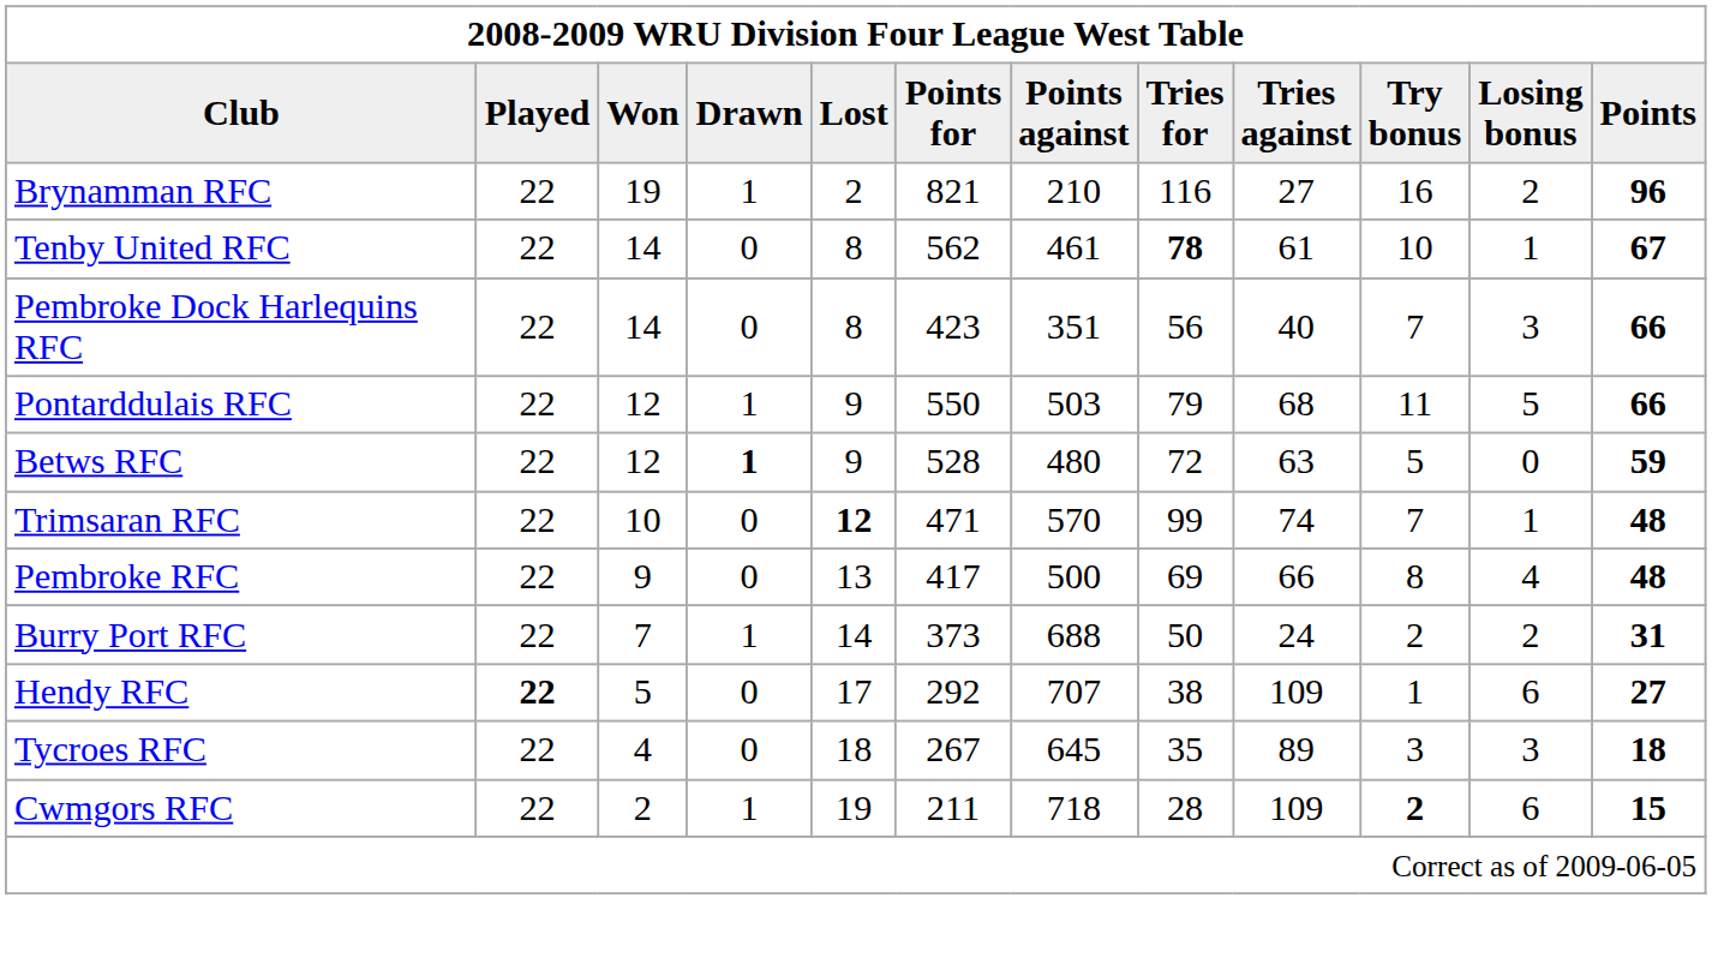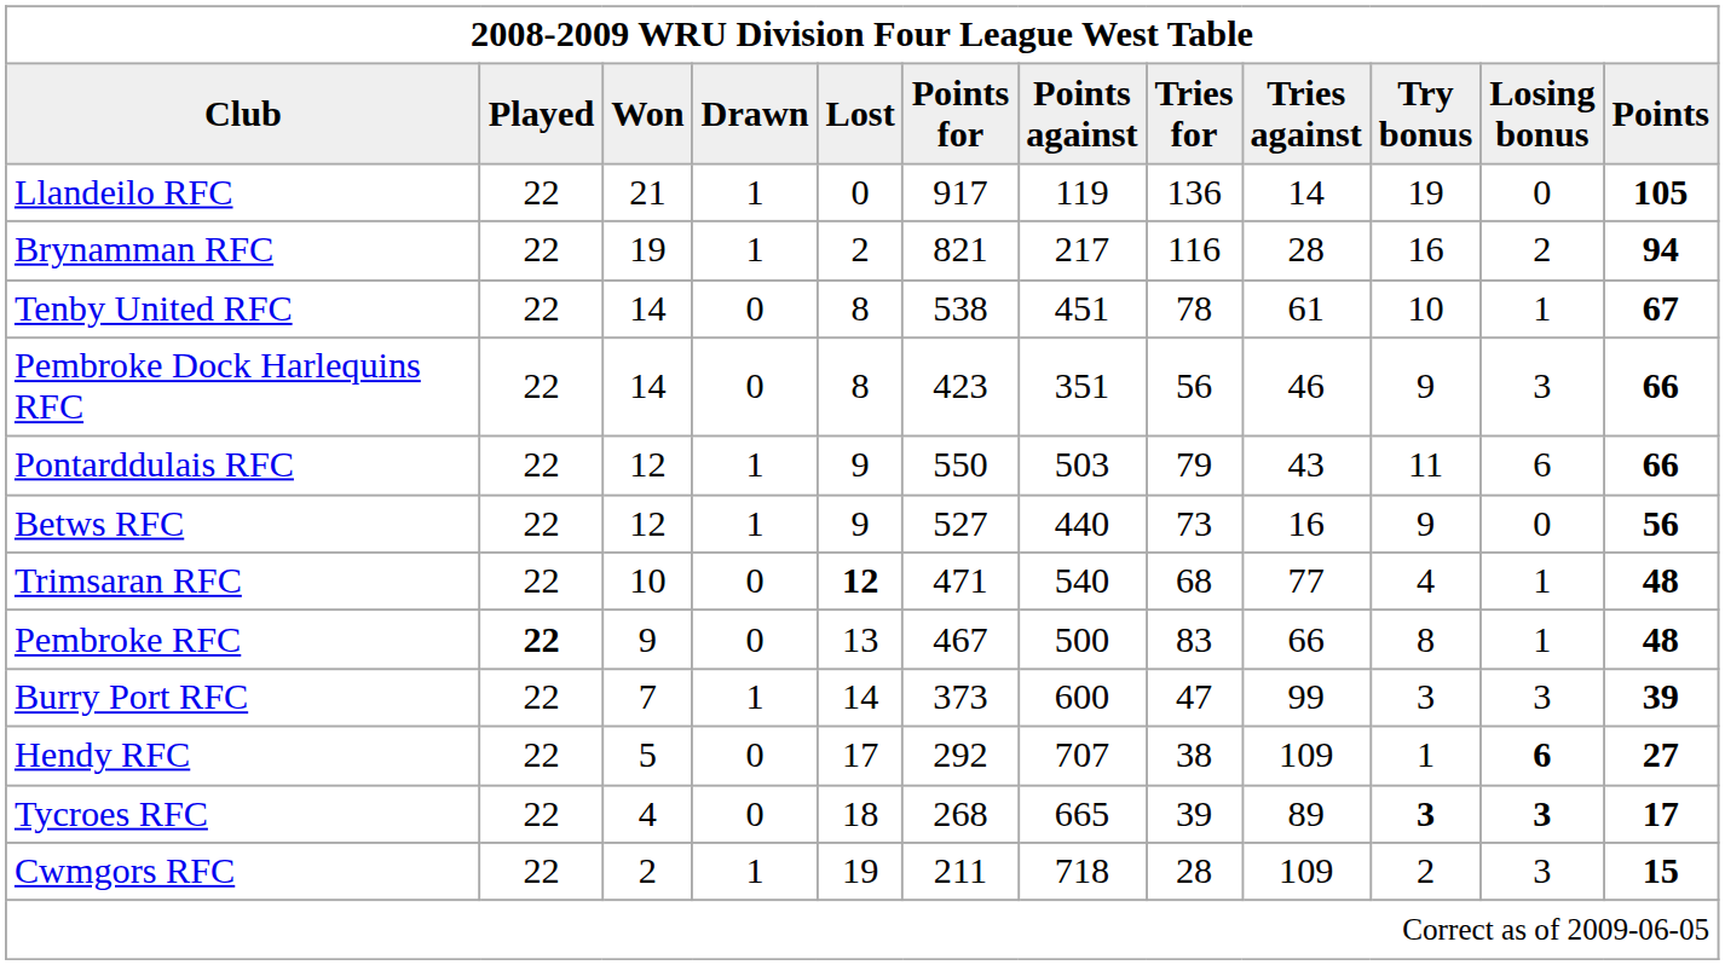 <table class="wikitable" style="float:left; margin-right:15px; text-align: center;">
 <tr>
 <td colspan="12" style="background:#fff;" cellpadding="0" cellspacing="0"><strong>2008-2009 WRU Division Four League West Table</strong></td>
 </tr>
 <tr>
 <th style="background:#efefef; width:200px;">Club</th>
 <th style="background:#efefef; width:20px;">Played</th>
 <th style="background:#efefef; width:20px;">Won</th>
 <th style="background:#efefef; width:20px;">Drawn</th>
 <th style="background:#efefef; width:20px;">Lost</th>
 <th style="background:#efefef; width:20px;">Points for</th>
 <th style="background:#efefef; width:20px;">Points against</th>
 <th style="background:#efefef; width:20px;">Tries for</th>
 <th style="background:#efefef; width:20px;">Tries against</th>
 <th style="background:#efefef; width:20px;">Try bonus</th>
 <th style="background:#efefef; width:20px;">Losing bonus</th>
 <th style="background:#efefef; width:20px;">Points</th>
 </tr>
 <tr style="background:#fff; text-align:center;">
+<td align=left><a href='#'>Llandeilo RFC</a></td>
+<td>22</td>
+<td>21</td>
+<td>1</td>
+<td>0</td>
+<td>917</td>
+<td>119</td>
+<td>136</td>
+<td>14</td>
+<td>19</td>
+<td>0</td>
+<td><strong>105</strong></td>
+</tr>
+<tr style="background:#fff; text-align:center;">
 <td align=left><a href='#'>Brynamman RFC</a></td>
 <td>22</td>
 <td>19</td>
 <td>1</td>
 <td>2</td>
 <td>821</td>
-<td>210</td>
+<td>217</td>
 <td>116</td>
-<td>27</td>
+<td>28</td>
 <td>16</td>
 <td>2</td>
-<td><strong>96</strong></td>
+<td><strong>94</strong></td>
 </tr>
 <tr style="background:#fff; text-align:center;">
 <td align=left><a href='#'>Tenby United RFC</a></td>
 <td>22</td>
 <td>14</td>
 <td>0</td>
 <td>8</td>
-<td>562</td>
-<td>461</td>
-<td><strong>78</strong></td>
+<td>538</td>
+<td>451</td>
+<td>78</td>
 <td>61</td>
 <td>10</td>
 <td>1</td>
 <td><strong>67</strong></td>
 </tr>
 <tr style="background:#fff; text-align:center;">
 <td align=left><a href='#'>Pembroke Dock Harlequins RFC</a></td>
 <td>22</td>
 <td>14</td>
 <td>0</td>
 <td>8</td>
 <td>423</td>
 <td>351</td>
 <td>56</td>
-<td>40</td>
-<td>7</td>
+<td>46</td>
+<td>9</td>
 <td>3</td>
 <td><strong>66</strong></td>
 </tr>
 <tr style="background:#fff; text-align:center;">
 <td align=left><a href='#'>Pontarddulais RFC</a></td>
 <td>22</td>
 <td>12</td>
 <td>1</td>
 <td>9</td>
 <td>550</td>
 <td>503</td>
 <td>79</td>
-<td>68</td>
+<td>43</td>
 <td>11</td>
-<td>5</td>
+<td>6</td>
 <td><strong>66</strong></td>
 </tr>
 <tr style="background:#fff; text-align:center;">
 <td align=left><a href='#'>Betws RFC</a></td>
 <td>22</td>
 <td>12</td>
-<td><strong>1</strong></td>
+<td>1</td>
 <td>9</td>
-<td>528</td>
-<td>480</td>
-<td>72</td>
-<td>63</td>
-<td>5</td>
+<td>527</td>
+<td>440</td>
+<td>73</td>
+<td>16</td>
+<td>9</td>
 <td>0</td>
-<td><strong>59</strong></td>
+<td><strong>56</strong></td>
 </tr>
 <tr style="background:#fff; text-align:center;">
 <td align=left><a href='#'>Trimsaran RFC</a></td>
 <td>22</td>
 <td>10</td>
 <td>0</td>
 <td><strong>12</strong></td>
 <td>471</td>
-<td>570</td>
-<td>99</td>
-<td>74</td>
-<td>7</td>
+<td>540</td>
+<td>68</td>
+<td>77</td>
+<td>4</td>
 <td>1</td>
 <td><strong>48</strong></td>
 </tr>
 <tr style="background:#fff; text-align:center;">
 <td align=left><a href='#'>Pembroke RFC</a></td>
-<td>22</td>
+<td><strong>22</strong></td>
 <td>9</td>
 <td>0</td>
 <td>13</td>
-<td>417</td>
+<td>467</td>
 <td>500</td>
-<td>69</td>
+<td>83</td>
 <td>66</td>
 <td>8</td>
-<td>4</td>
+<td>1</td>
 <td><strong>48</strong></td>
 </tr>
 <tr style="background:#fff; text-align:center;">
 <td align=left><a href='#'>Burry Port RFC</a></td>
 <td>22</td>
 <td>7</td>
 <td>1</td>
 <td>14</td>
 <td>373</td>
-<td>688</td>
-<td>50</td>
-<td>24</td>
-<td>2</td>
-<td>2</td>
-<td><strong>31</strong></td>
+<td>600</td>
+<td>47</td>
+<td>99</td>
+<td>3</td>
+<td>3</td>
+<td><strong>39</strong></td>
 </tr>
 <tr style="background:#fff; text-align:center;">
 <td align=left><a href='#'>Hendy RFC</a></td>
-<td><strong>22</strong></td>
+<td>22</td>
 <td>5</td>
 <td>0</td>
 <td>17</td>
 <td>292</td>
 <td>707</td>
 <td>38</td>
 <td>109</td>
 <td>1</td>
-<td>6</td>
+<td><strong>6</strong></td>
 <td><strong>27</strong></td>
 </tr>
 <tr style="background:#fff; text-align:center;">
 <td align=left><a href='#'>Tycroes RFC</a></td>
 <td>22</td>
 <td>4</td>
 <td>0</td>
 <td>18</td>
-<td>267</td>
-<td>645</td>
-<td>35</td>
+<td>268</td>
+<td>665</td>
+<td>39</td>
 <td>89</td>
-<td>3</td>
-<td>3</td>
-<td><strong>18</strong></td>
+<td><strong>3</strong></td>
+<td><strong>3</strong></td>
+<td><strong>17</strong></td>
 </tr>
 <tr style="background:#fff; text-align:center;">
 <td align=left><a href='#'>Cwmgors RFC</a></td>
 <td>22</td>
 <td>2</td>
 <td>1</td>
 <td>19</td>
 <td>211</td>
 <td>718</td>
 <td>28</td>
 <td>109</td>
-<td><strong>2</strong></td>
-<td>6</td>
+<td>2</td>
+<td>3</td>
 <td><strong>15</strong></td>
 </tr>
 <tr>
 <td colspan="12"  style="text-align:right; background:#fff;" cellpadding="0" cellspacing="0"><small>Correct as of 2009-06-05</small></td>
 </tr>
 </table>
